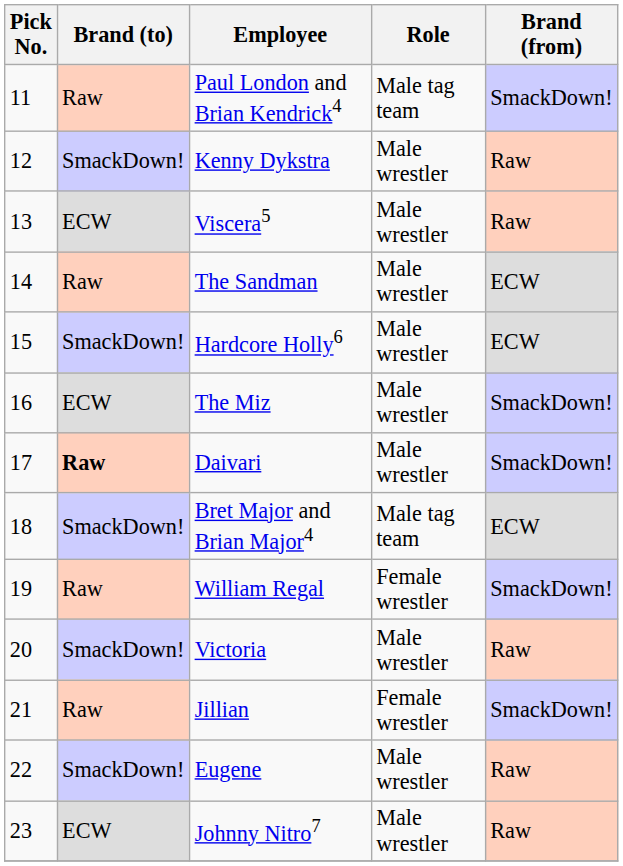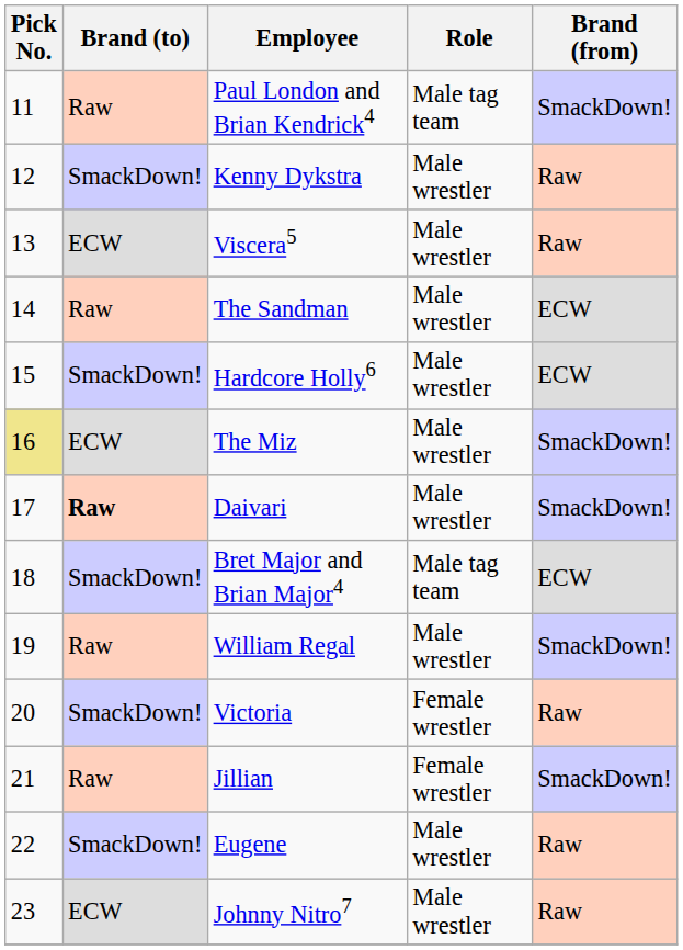 <table class="wikitable sortable" style="width: 50%">
 <tr>
 <th width=0%>Pick No.</th>
 <th width=15%>Brand (to)</th>
 <th width=45%>Employee</th>
 <th width=25%>Role</th>
 <th width=15%>Brand (from)</th>
 </tr>
 <tr>
 <td>11</td>
 <td style="background:#ffd0bd">Raw</td>
 <td><a href='#'>Paul London</a> and <a href='#'>Brian Kendrick</a><sup>4</sup></td>
 <td>Male tag team</td>
 <td style="background:#ccf">SmackDown!</td>
 </tr>
 <tr>
 <td>12</td>
 <td style="background:#ccf">SmackDown!</td>
 <td><a href='#'>Kenny Dykstra</a></td>
 <td>Male wrestler</td>
 <td style="background:#ffd0bd">Raw</td>
 </tr>
 <tr>
 <td>13</td>
 <td style="background:#ddd;">ECW</td>
 <td><a href='#'>Viscera</a><sup>5</sup></td>
 <td>Male wrestler</td>
 <td style="background:#ffd0bd">Raw</td>
 </tr>
 <tr>
 <td>14</td>
 <td style="background:#ffd0bd">Raw</td>
 <td><a href='#'>The Sandman</a></td>
 <td>Male wrestler</td>
 <td style="background:#ddd;">ECW</td>
 </tr>
 <tr>
 <td>15</td>
 <td style="background:#ccf">SmackDown!</td>
 <td><a href='#'>Hardcore Holly</a><sup>6</sup></td>
 <td>Male wrestler</td>
 <td style="background:#ddd;">ECW</td>
 </tr>
 <tr>
-<td>16</td>
+<td style="background: khaki;">16</td>
 <td style="background:#ddd;">ECW</td>
 <td><a href='#'>The Miz</a></td>
 <td>Male wrestler</td>
 <td style="background:#ccf">SmackDown!</td>
 </tr>
 <tr>
 <td>17</td>
 <td style="background:#ffd0bd"><strong>Raw</strong></td>
 <td><a href='#'>Daivari</a></td>
 <td>Male wrestler</td>
 <td style="background:#ccf">SmackDown!</td>
 </tr>
 <tr>
 <td>18</td>
 <td style="background:#ccf">SmackDown!</td>
 <td><a href='#'>Bret Major</a> and <a href='#'>Brian Major</a><sup>4</sup></td>
 <td>Male tag team</td>
 <td style="background:#ddd;">ECW</td>
 </tr>
 <tr>
 <td>19</td>
 <td style="background:#ffd0bd">Raw</td>
 <td><a href='#'>William Regal</a></td>
-<td>Female wrestler</td>
+<td>Male wrestler</td>
 <td style="background:#ccf">SmackDown!</td>
 </tr>
 <tr>
 <td>20</td>
 <td style="background:#ccf">SmackDown!</td>
 <td><a href='#'>Victoria</a></td>
-<td>Male wrestler</td>
+<td>Female wrestler</td>
 <td style="background:#ffd0bd">Raw</td>
 </tr>
 <tr>
 <td>21</td>
 <td style="background:#ffd0bd">Raw</td>
 <td><a href='#'>Jillian</a></td>
 <td>Female wrestler</td>
 <td style="background:#ccf">SmackDown!</td>
 </tr>
 <tr>
 <td>22</td>
 <td style="background:#ccf">SmackDown!</td>
 <td><a href='#'>Eugene</a></td>
 <td>Male wrestler</td>
 <td style="background:#ffd0bd">Raw</td>
 </tr>
 <tr>
 <td>23</td>
 <td style="background:#ddd;">ECW</td>
 <td><a href='#'>Johnny Nitro</a><sup>7</sup></td>
 <td>Male wrestler</td>
 <td style="background:#ffd0bd">Raw</td>
 </tr>
 <tr>
 </tr>
 </table>
